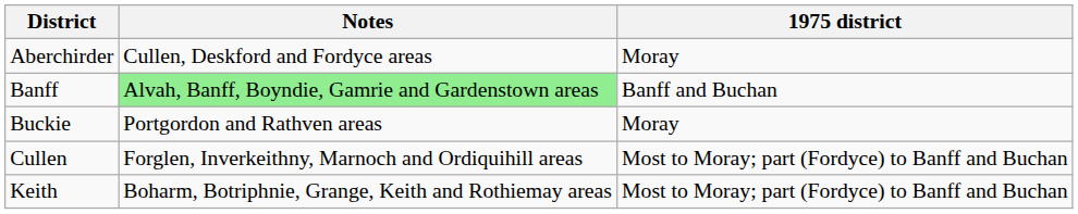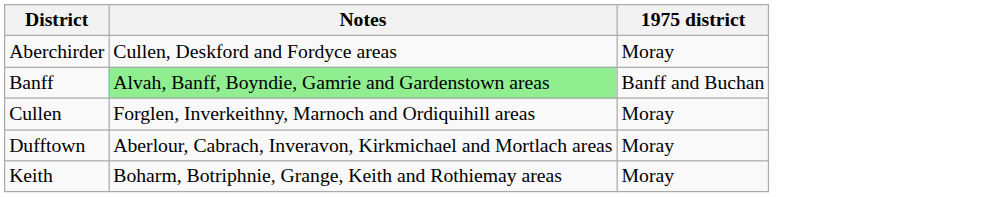 <table class="wikitable">
 <tr>
 <th>District</th>
 <th>Notes</th>
 <th>1975 district</th>
 </tr>
 <tr>
 <td>Aberchirder</td>
 <td>Cullen, Deskford and Fordyce areas</td>
 <td>Moray</td>
 </tr>
 <tr>
 <td>Banff</td>
 <td style="background: lightgreen;">Alvah, Banff, Boyndie, Gamrie and Gardenstown areas</td>
 <td>Banff and Buchan</td>
 </tr>
 <tr>
-<td>Buckie</td>
-<td>Portgordon and Rathven areas</td>
+<td>Cullen</td>
+<td>Forglen, Inverkeithny, Marnoch and Ordiquihill areas</td>
 <td>Moray</td>
 </tr>
 <tr>
-<td>Cullen</td>
-<td>Forglen, Inverkeithny, Marnoch and Ordiquihill areas</td>
-<td>Most to Moray; part (Fordyce) to Banff and Buchan</td>
+<td>Dufftown</td>
+<td>Aberlour, Cabrach, Inveravon, Kirkmichael and Mortlach areas</td>
+<td>Moray</td>
 </tr>
 <tr>
 <td>Keith</td>
 <td>Boharm, Botriphnie, Grange, Keith and Rothiemay areas</td>
-<td>Most to Moray; part (Fordyce) to Banff and Buchan</td>
+<td>Moray</td>
 </tr>
 </table>
